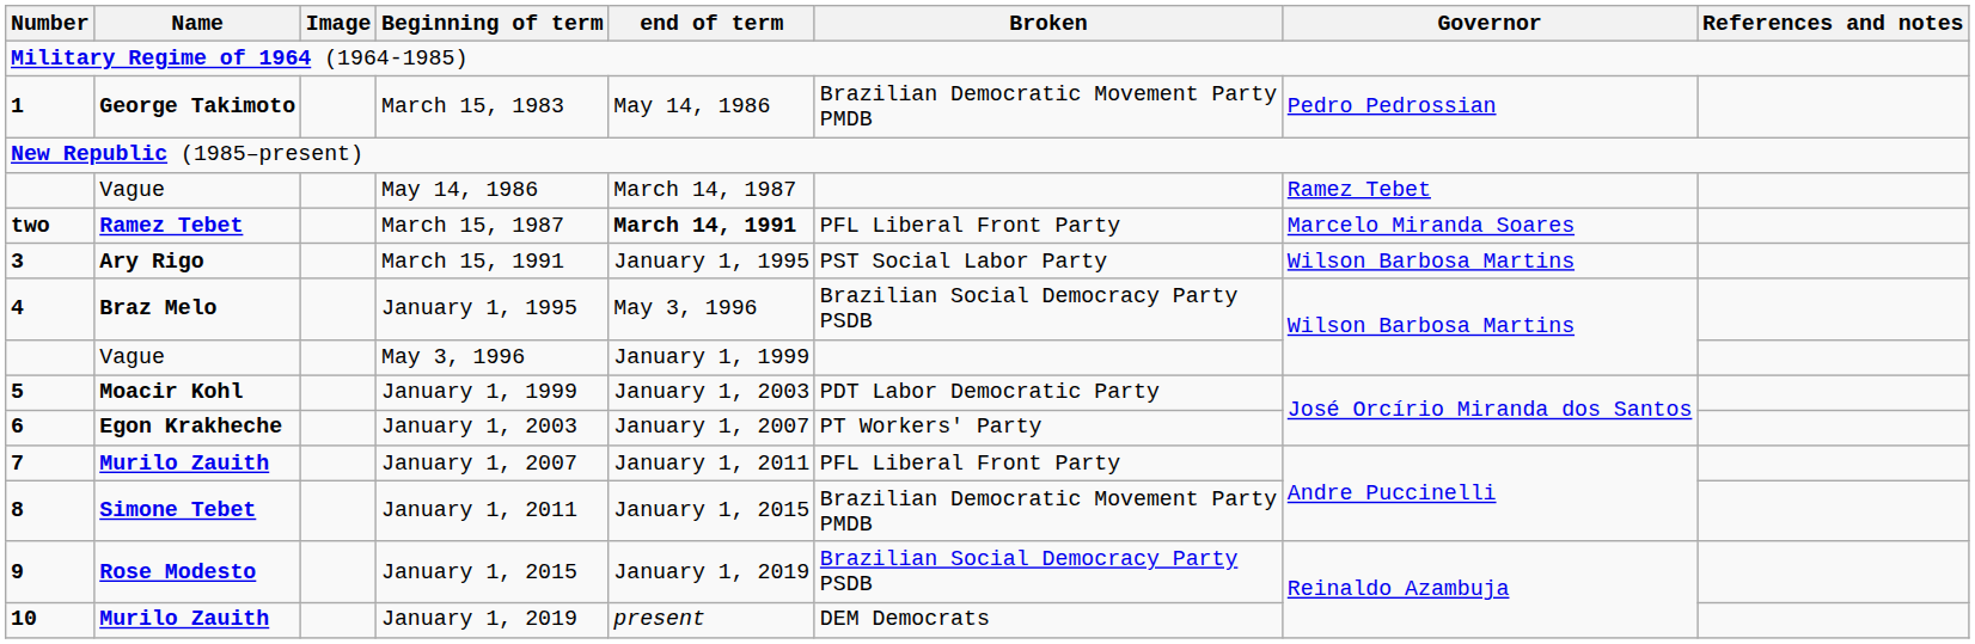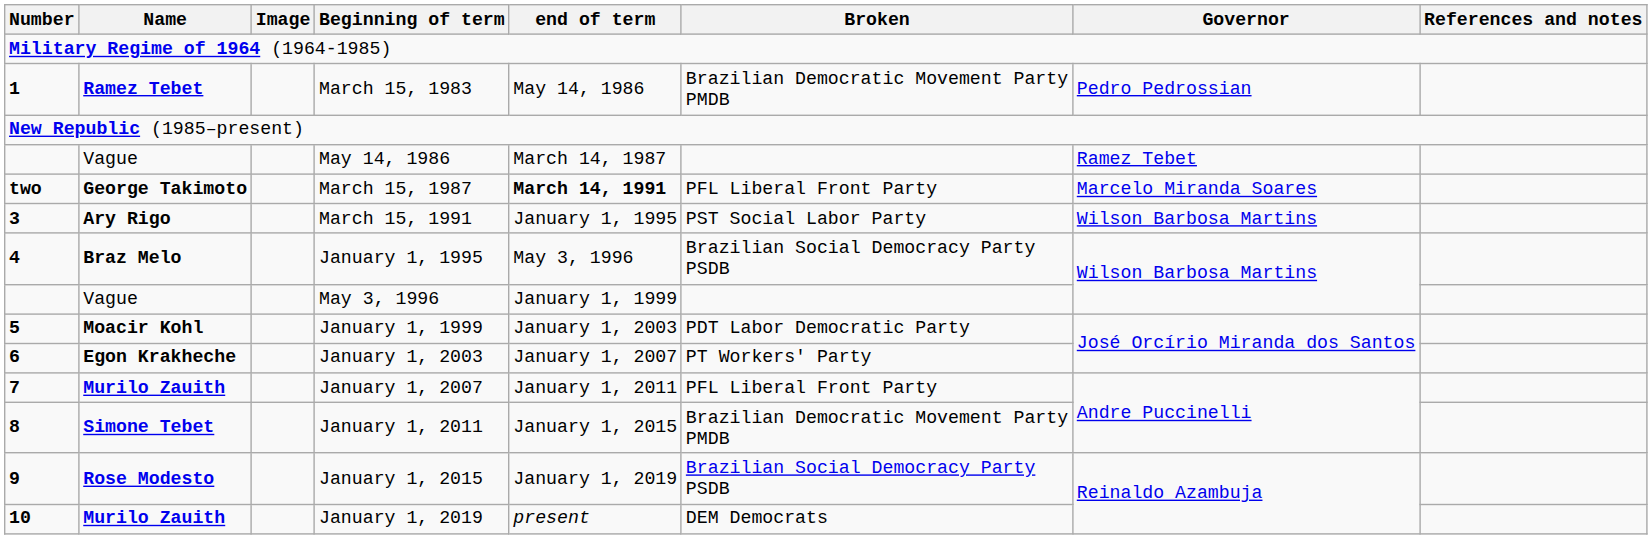 <table class="wikitable">
 <tr>
 <th>Number</th>
 <th>Name</th>
 <th>Image</th>
 <th>Beginning of term</th>
 <th>end of term</th>
 <th>Broken</th>
 <th>Governor</th>
 <th>References and notes</th>
 </tr>
 <tr>
 <td colspan="8"><strong><a href='#'>Military Regime of 1964</a></strong> (1964-1985)</td>
 </tr>
 <tr>
 <td><strong>1</strong></td>
-<td><strong>George Takimoto</strong></td>
+<td><strong><a href='#'>Ramez Tebet</a></strong></td>
 <td></td>
 <td>March 15, 1983</td>
 <td>May 14, 1986</td>
 <td>Brazilian Democratic Movement Party<br>PMDB</td>
 <td><a href='#'>Pedro Pedrossian</a></td>
 <td></td>
 </tr>
 <tr>
 <td colspan="8"><strong><a href='#'>New Republic</a></strong> (1985–present)</td>
 </tr>
 <tr>
 <td></td>
 <td>Vague</td>
 <td></td>
 <td>May 14, 1986</td>
 <td>March 14, 1987</td>
 <td></td>
 <td><a href='#'>Ramez Tebet</a></td>
 <td></td>
 </tr>
 <tr>
 <td><strong>two</strong></td>
-<td><strong><a href='#'>Ramez Tebet</a></strong></td>
+<td><strong>George Takimoto</strong></td>
 <td></td>
 <td>March 15, 1987</td>
 <td><strong>March 14, 1991</strong></td>
 <td>PFL Liberal Front Party</td>
 <td><a href='#'>Marcelo Miranda Soares</a></td>
 <td></td>
 </tr>
 <tr>
 <td><strong>3</strong></td>
 <td><strong>Ary Rigo</strong></td>
 <td></td>
 <td>March 15, 1991</td>
 <td>January 1, 1995</td>
 <td>PST Social Labor Party</td>
 <td><a href='#'>Wilson Barbosa Martins</a></td>
 <td></td>
 </tr>
 <tr>
 <td><strong>4</strong></td>
 <td><strong>Braz Melo</strong></td>
 <td></td>
 <td>January 1, 1995</td>
 <td>May 3, 1996</td>
 <td>Brazilian Social Democracy Party<br>PSDB</td>
 <td rowspan="2"><a href='#'>Wilson Barbosa Martins</a></td>
 <td></td>
 </tr>
 <tr>
 <td></td>
 <td>Vague</td>
 <td></td>
 <td>May 3, 1996</td>
 <td>January 1, 1999</td>
 <td></td>
 <td></td>
 </tr>
 <tr>
 <td><strong>5</strong></td>
 <td><strong>Moacir Kohl</strong></td>
 <td></td>
 <td>January 1, 1999</td>
 <td>January 1, 2003</td>
 <td>PDT Labor Democratic Party</td>
 <td rowspan="2"><a href='#'>José Orcírio Miranda dos Santos</a></td>
 <td></td>
 </tr>
 <tr>
 <td><strong>6</strong></td>
 <td><strong>Egon Krakheche</strong></td>
 <td></td>
 <td>January 1, 2003</td>
 <td>January 1, 2007</td>
 <td>PT Workers' Party</td>
 <td></td>
 </tr>
 <tr>
 <td><strong>7</strong></td>
 <td><strong><a href='#'>Murilo Zauith</a></strong></td>
 <td></td>
 <td>January 1, 2007</td>
 <td>January 1, 2011</td>
 <td>PFL Liberal Front Party</td>
 <td rowspan="2"><a href='#'>Andre Puccinelli</a></td>
 <td></td>
 </tr>
 <tr>
 <td><strong>8</strong></td>
 <td><strong><a href='#'>Simone Tebet</a></strong></td>
 <td></td>
 <td>January 1, 2011</td>
 <td>January 1, 2015</td>
 <td>Brazilian Democratic Movement Party<br>PMDB</td>
 <td></td>
 </tr>
 <tr>
 <td><strong>9</strong></td>
 <td><strong><a href='#'>Rose Modesto</a></strong></td>
 <td></td>
 <td>January 1, 2015</td>
 <td>January 1, 2019</td>
 <td><a href='#'>Brazilian Social Democracy Party</a><br>PSDB</td>
 <td rowspan="2"><a href='#'>Reinaldo Azambuja</a></td>
 <td></td>
 </tr>
 <tr>
 <td><strong>10</strong></td>
 <td><strong><a href='#'>Murilo Zauith</a></strong></td>
 <td></td>
 <td>January 1, 2019</td>
 <td><em>present</em></td>
 <td>DEM Democrats</td>
 <td></td>
 </tr>
 </table>
